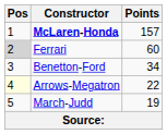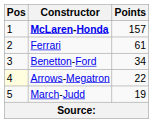 <table class="wikitable" style="font-size: 95%;">
 <tr>
 <th>Pos</th>
 <th>Constructor</th>
 <th>Points</th>
 </tr>
 <tr>
 <td>1</td>
 <td> <strong><a href='#'>McLaren</a>-<a href='#'>Honda</a></strong></td>
 <td align=right>157</td>
 </tr>
 <tr>
-<td style="background: lightgrey;">2</td>
+<td>2</td>
 <td> <a href='#'>Ferrari</a></td>
-<td align=right>60</td>
+<td align=right>61</td>
 </tr>
 <tr>
 <td>3</td>
 <td> <a href='#'>Benetton</a>-<a href='#'>Ford</a></td>
 <td align=right>34</td>
 </tr>
 <tr>
 <td style="background: lightyellow;">4</td>
 <td> <a href='#'>Arrows</a>-<a href='#'>Megatron</a></td>
 <td align=right>22</td>
 </tr>
 <tr>
 <td>5</td>
 <td> <a href='#'>March</a>-<a href='#'>Judd</a></td>
 <td align=right>19</td>
 </tr>
 <tr>
 <th colspan=4>Source:</th>
 </tr>
 </table>
